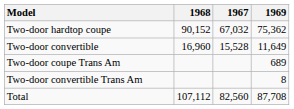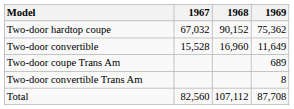 <table class="wikitable">
 <tr>
 <th scope="col" style="width: 250px; text-align: left;">Model</th>
+<th scope="col" style="width: 50px; text-align: right;">1967</th>
 <th scope="col" style="width: 50px; text-align: right;">1968</th>
-<th scope="col" style="width: 50px; text-align: right;">1967</th>
 <th scope="col" style="width: 50px; text-align: right;">1969</th>
 </tr>
 <tr>
 <td>Two-door hardtop coupe</td>
+<td style="text-align:right;">67,032</td>
 <td style="text-align:right;">90,152</td>
-<td style="text-align:right;">67,032</td>
 <td style="text-align:right;">75,362</td>
 </tr>
 <tr>
 <td>Two-door convertible</td>
+<td style="text-align:right;">15,528</td>
 <td style="text-align:right;">16,960</td>
-<td style="text-align:right;">15,528</td>
 <td style="text-align:right;">11,649</td>
 </tr>
 <tr>
 <td>Two-door coupe Trans Am</td>
 <td></td>
 <td></td>
 <td style="text-align:right;">689</td>
 </tr>
 <tr>
 <td>Two-door convertible Trans Am</td>
 <td></td>
 <td></td>
 <td style="text-align:right;">8</td>
 </tr>
 <tr>
 <td>Total</td>
+<td style="text-align:right;">82,560</td>
 <td style="text-align:right;">107,112</td>
-<td style="text-align:right;">82,560</td>
 <td style="text-align:right;">87,708</td>
 </tr>
 </table>
